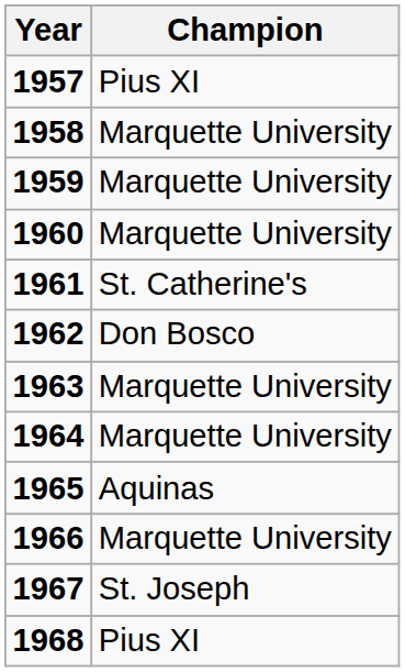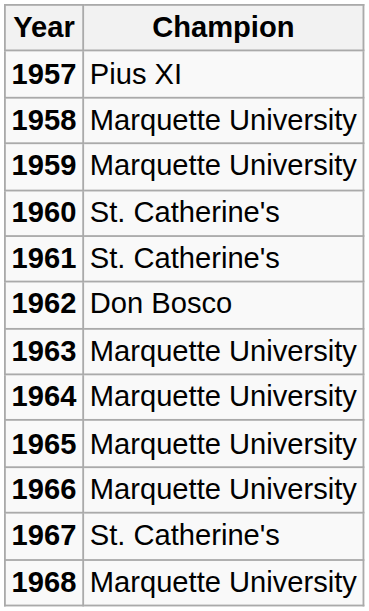 <table class="wikitable">
 <tr>
 <th>Year</th>
 <th>Champion</th>
 </tr>
 <tr>
 <td><strong>1957</strong></td>
 <td>Pius XI</td>
 </tr>
 <tr>
 <td><strong>1958</strong></td>
 <td>Marquette University</td>
 </tr>
 <tr>
 <td><strong>1959</strong></td>
 <td>Marquette University</td>
 </tr>
 <tr>
 <td><strong>1960</strong></td>
-<td>Marquette University</td>
+<td>St. Catherine's</td>
 </tr>
 <tr>
 <td><strong>1961</strong></td>
 <td>St. Catherine's</td>
 </tr>
 <tr>
 <td><strong>1962</strong></td>
 <td>Don Bosco</td>
 </tr>
 <tr>
 <td><strong>1963</strong></td>
 <td>Marquette University</td>
 </tr>
 <tr>
 <td><strong>1964</strong></td>
 <td>Marquette University</td>
 </tr>
 <tr>
 <td><strong>1965</strong></td>
-<td>Aquinas</td>
+<td>Marquette University</td>
 </tr>
 <tr>
 <td><strong>1966</strong></td>
 <td>Marquette University</td>
 </tr>
 <tr>
 <td><strong>1967</strong></td>
-<td>St. Joseph</td>
+<td>St. Catherine's</td>
 </tr>
 <tr>
 <td><strong>1968</strong></td>
-<td>Pius XI</td>
+<td>Marquette University</td>
 </tr>
 </table>
